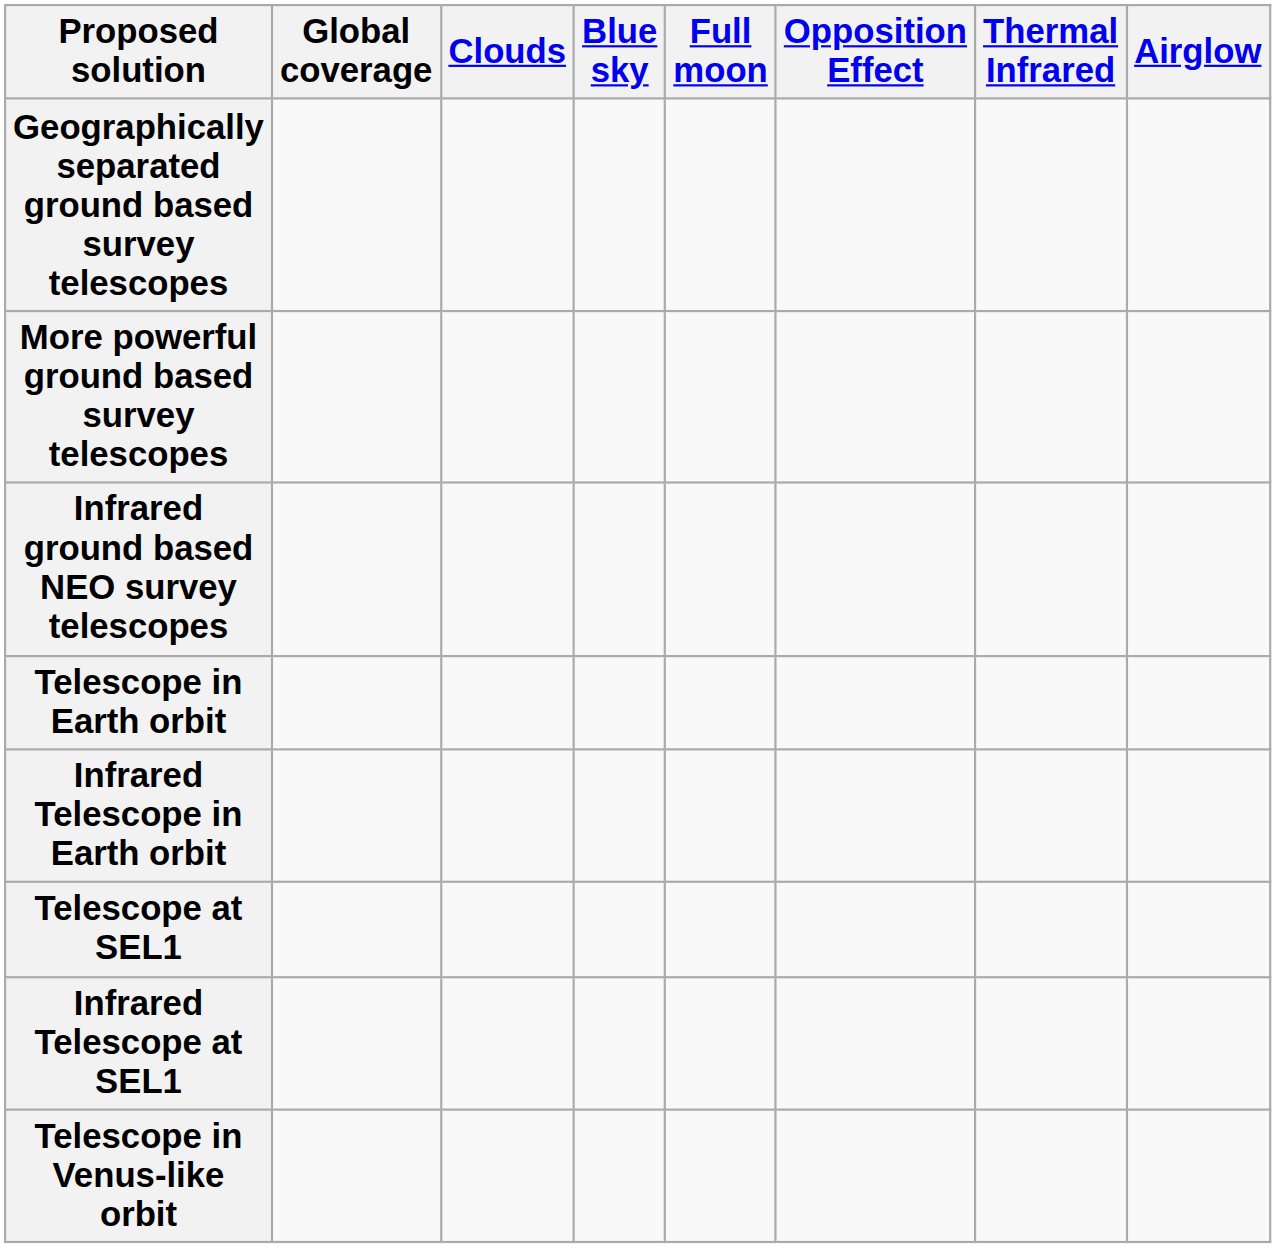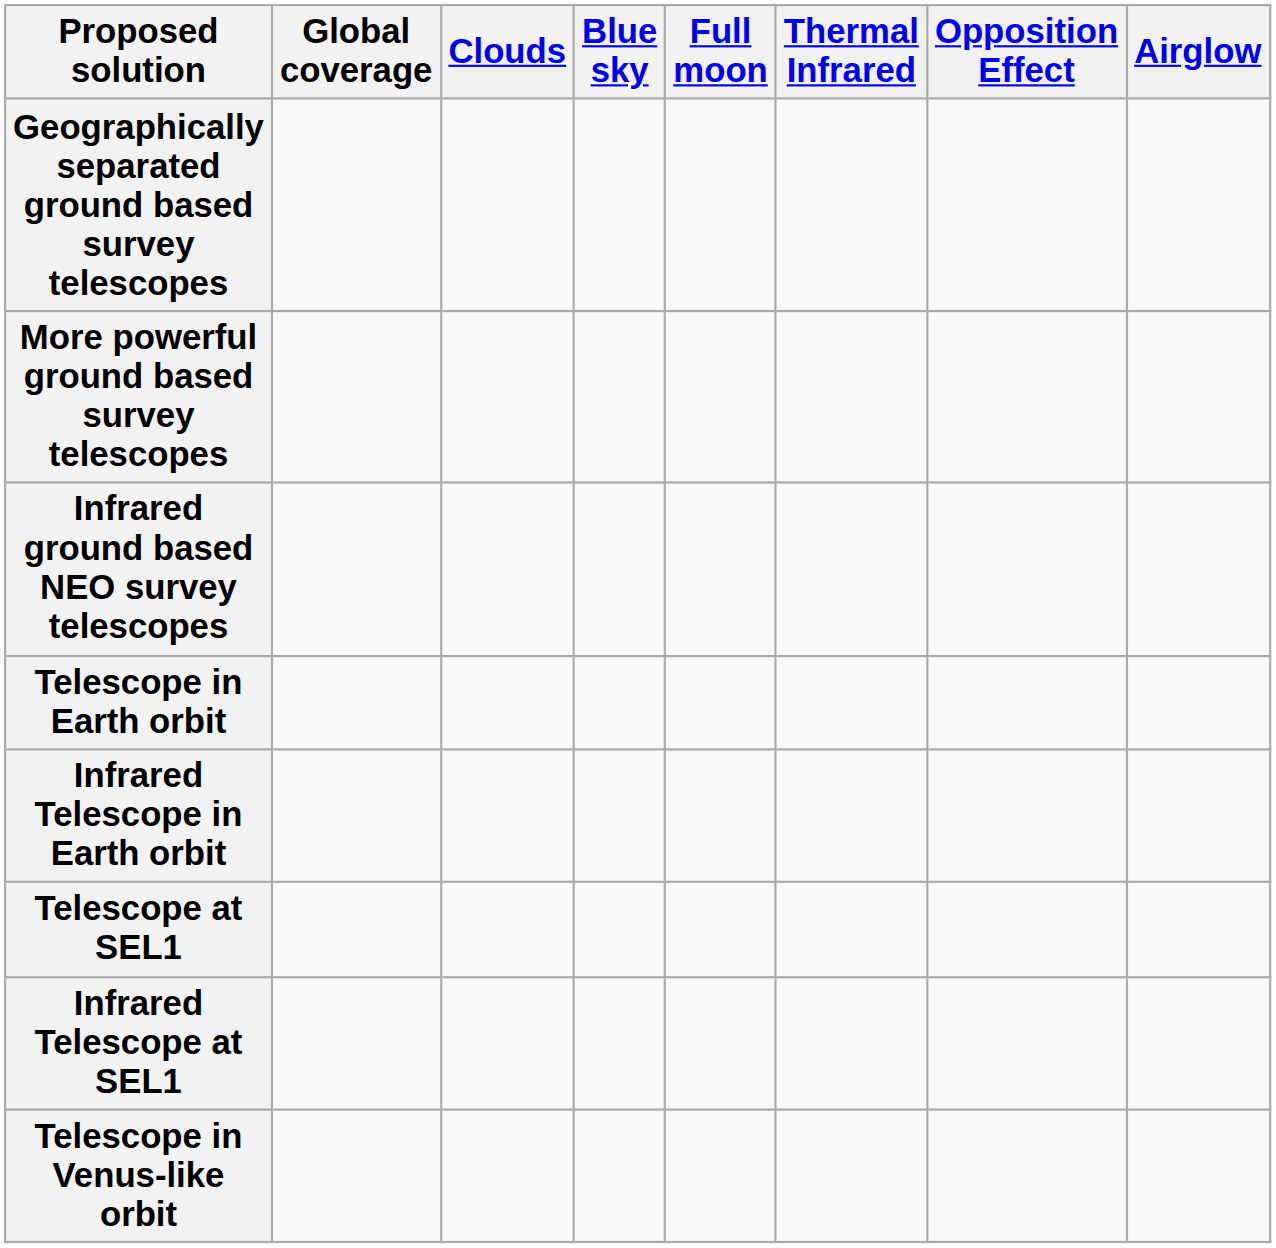 <table class="wikitable sortable" style="text-align:center">
 <tr>
 <th width=100>Proposed solution</th>
 <th>Global<br>coverage</th>
 <th><a href='#'>Clouds</a></th>
 <th><a href='#'>Blue<br>sky</a></th>
 <th><a href='#'>Full<br>moon</a><br></th>
+<th><a href='#'>Thermal<br>Infrared</a><br></th>
 <th><a href='#'>Opposition<br>Effect</a><br></th>
-<th><a href='#'>Thermal<br>Infrared</a><br></th>
 <th><a href='#'>Airglow</a></th>
 </tr>
 <tr>
 <th>Geographically separated ground based survey telescopes</th>
 <td></td>
 <td></td>
 <td></td>
 <td></td>
 <td></td>
 <td></td>
 <td></td>
 </tr>
 <tr>
 <th>More powerful ground based survey telescopes</th>
 <td></td>
 <td></td>
 <td></td>
 <td></td>
 <td></td>
 <td></td>
 <td></td>
 </tr>
 <tr>
 <th>Infrared ground based NEO survey telescopes</th>
 <td></td>
 <td></td>
 <td></td>
 <td></td>
 <td></td>
 <td></td>
 <td></td>
 </tr>
 <tr>
 <th>Telescope in Earth orbit</th>
 <td></td>
 <td></td>
 <td></td>
 <td><br></td>
 <td></td>
 <td></td>
 <td></td>
 </tr>
 <tr>
 <th>Infrared Telescope in Earth orbit</th>
 <td></td>
 <td></td>
 <td></td>
 <td><br></td>
 <td></td>
 <td></td>
 <td></td>
 </tr>
 <tr>
 <th>Telescope at SEL1</th>
 <td></td>
 <td></td>
 <td></td>
 <td><br></td>
 <td></td>
 <td></td>
 <td></td>
 </tr>
 <tr>
 <th>Infrared Telescope at SEL1</th>
 <td></td>
 <td></td>
 <td></td>
 <td><br></td>
 <td></td>
 <td></td>
 <td></td>
 </tr>
 <tr>
 <th>Telescope in Venus-like orbit</th>
 <td></td>
 <td></td>
 <td></td>
 <td></td>
 <td></td>
 <td></td>
 <td></td>
 </tr>
 </table>
